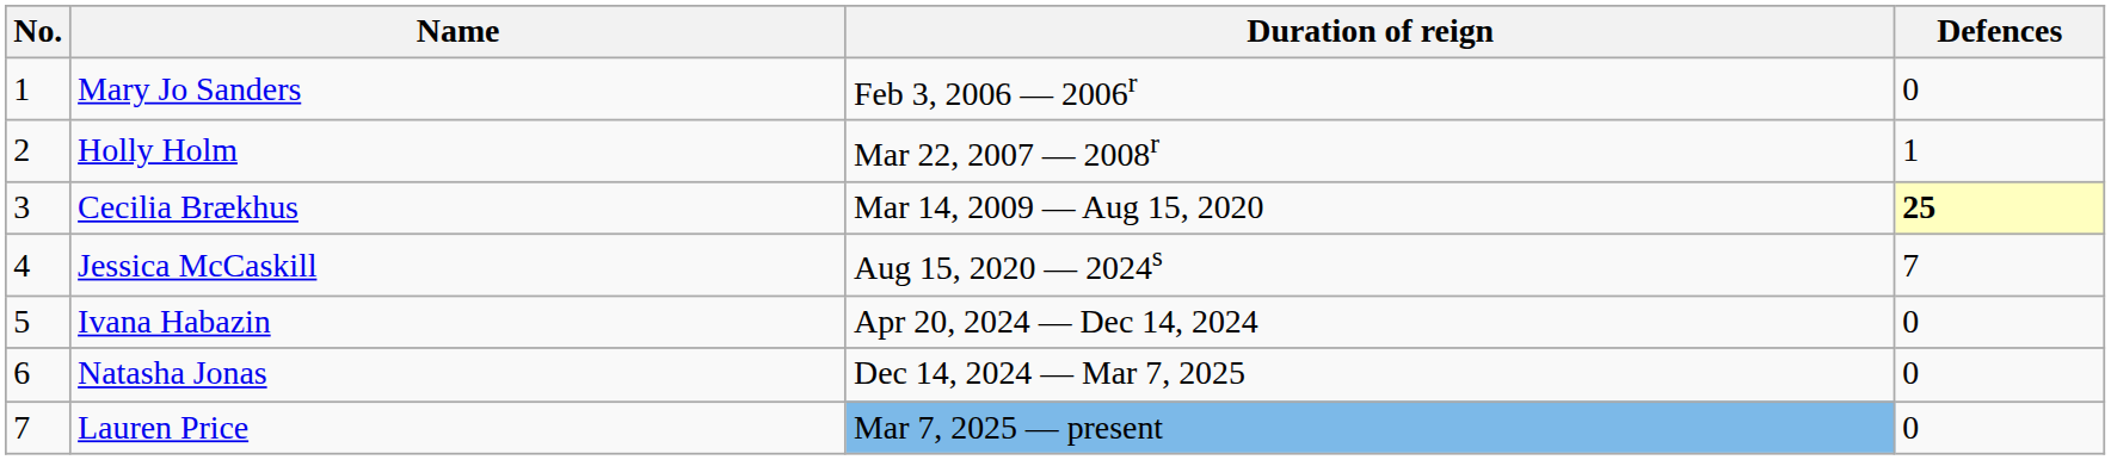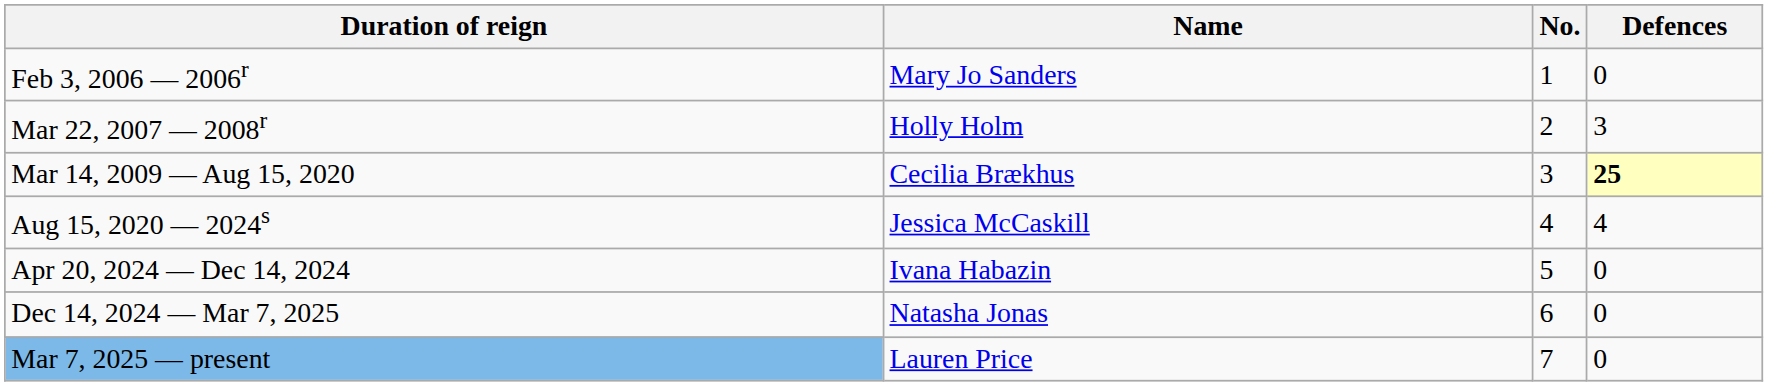 <table class="wikitable" width=80%>
 <tr>
+<th width=50%>Duration of reign</th>
+<th width=37%>Name</th>
 <th width=3%>No.</th>
-<th width=37%>Name</th>
-<th width=50%>Duration of reign</th>
 <th width=10%>Defences</th>
 </tr>
 <tr>
+<td>Feb 3, 2006 — 2006<sup>r</sup></td>
+<td align=left> <a href='#'>Mary Jo Sanders</a></td>
 <td>1</td>
-<td align=left> <a href='#'>Mary Jo Sanders</a></td>
-<td>Feb 3, 2006 — 2006<sup>r</sup></td>
 <td>0</td>
 </tr>
 <tr>
+<td>Mar 22, 2007 — 2008<sup>r</sup></td>
+<td align=left> <a href='#'>Holly Holm</a></td>
 <td>2</td>
-<td align=left> <a href='#'>Holly Holm</a></td>
-<td>Mar 22, 2007 — 2008<sup>r</sup></td>
-<td>1</td>
+<td>3</td>
 </tr>
 <tr>
+<td>Mar 14, 2009 — Aug 15, 2020</td>
+<td align=left> <a href='#'>Cecilia Brækhus</a></td>
 <td>3</td>
-<td align=left> <a href='#'>Cecilia Brækhus</a></td>
-<td>Mar 14, 2009 — Aug 15, 2020</td>
 <td style="background:#ffffbf;" width=5px><strong>25</strong></td>
 </tr>
 <tr>
+<td>Aug 15, 2020 — 2024<sup>s</sup></td>
+<td align=left> <a href='#'>Jessica McCaskill</a></td>
 <td>4</td>
-<td align=left> <a href='#'>Jessica McCaskill</a></td>
-<td>Aug 15, 2020 — 2024<sup>s</sup></td>
-<td>7</td>
+<td>4</td>
 </tr>
 <tr>
+<td>Apr 20, 2024 — Dec 14, 2024</td>
+<td align=left> <a href='#'>Ivana Habazin</a></td>
 <td>5</td>
-<td align=left> <a href='#'>Ivana Habazin</a></td>
-<td>Apr 20, 2024 — Dec 14, 2024</td>
 <td>0</td>
 </tr>
 <tr>
+<td>Dec 14, 2024 — Mar 7, 2025</td>
+<td align=left> <a href='#'>Natasha Jonas</a></td>
 <td>6</td>
-<td align=left> <a href='#'>Natasha Jonas</a></td>
-<td>Dec 14, 2024 — Mar 7, 2025</td>
 <td>0</td>
 </tr>
 <tr>
+<td style="background:#7CB9E8;" width=5px>Mar 7, 2025 — present</td>
+<td align=left> <a href='#'>Lauren Price</a></td>
 <td>7</td>
-<td align=left> <a href='#'>Lauren Price</a></td>
-<td style="background:#7CB9E8;" width=5px>Mar 7, 2025 — present</td>
 <td>0</td>
 </tr>
 </table>
